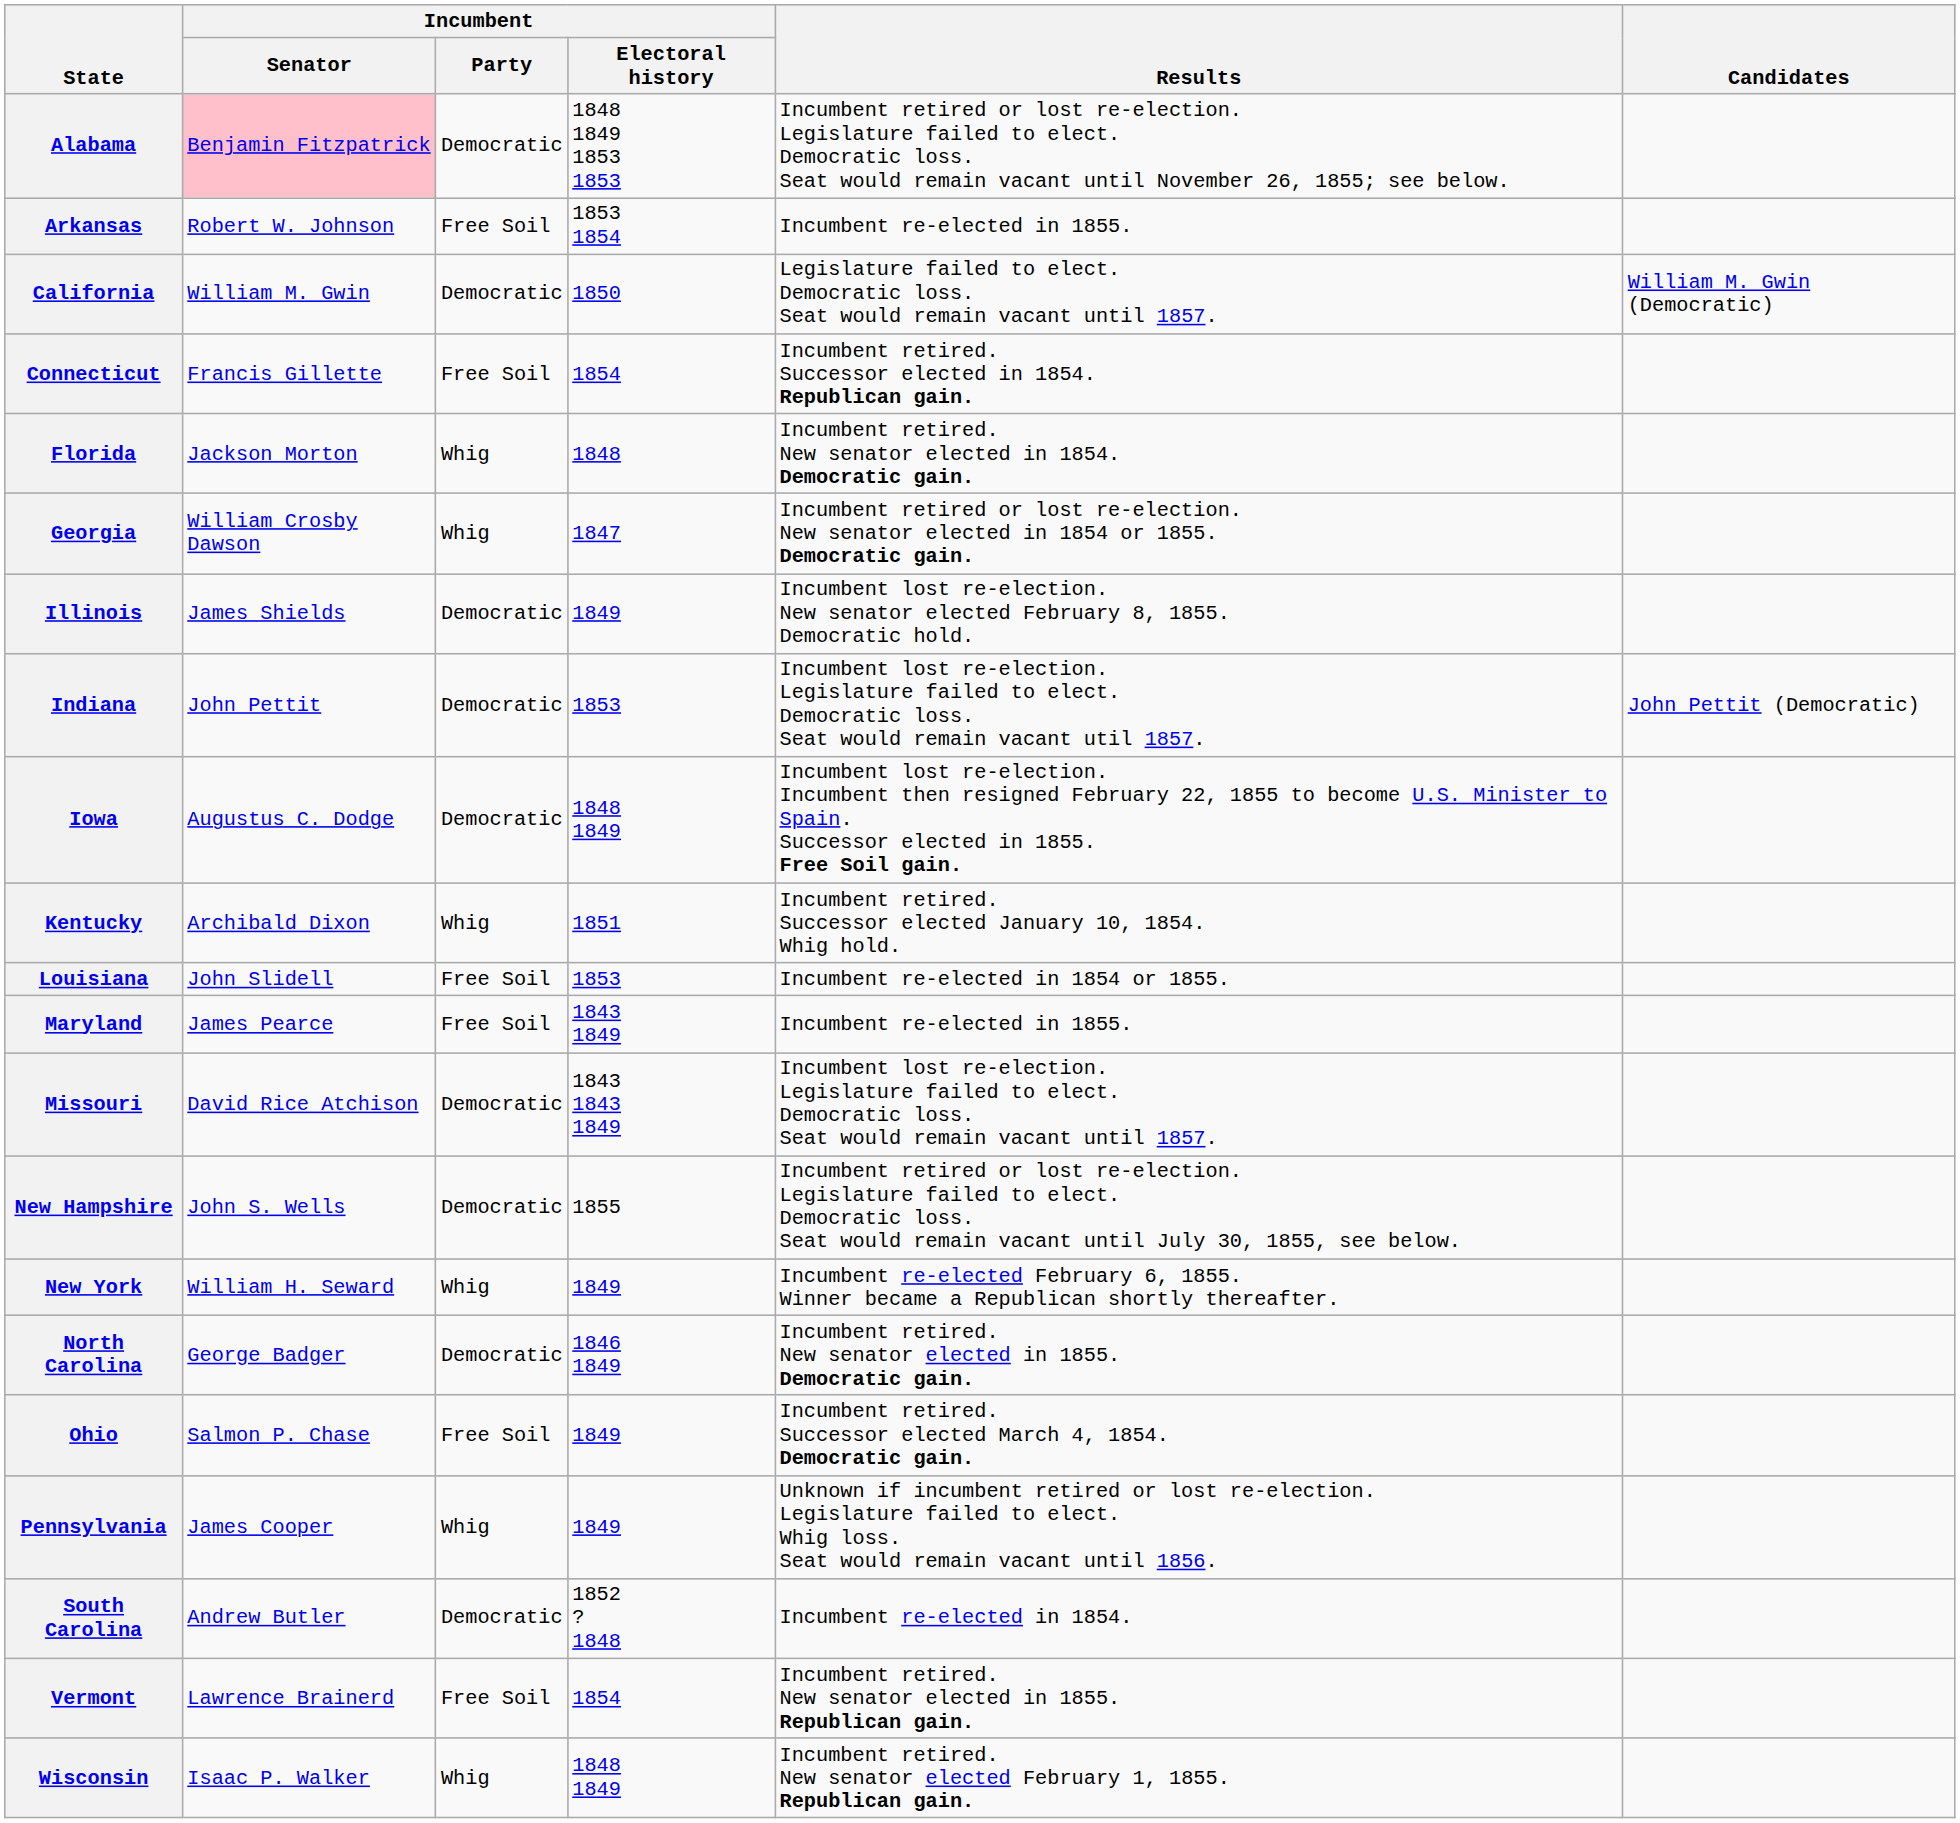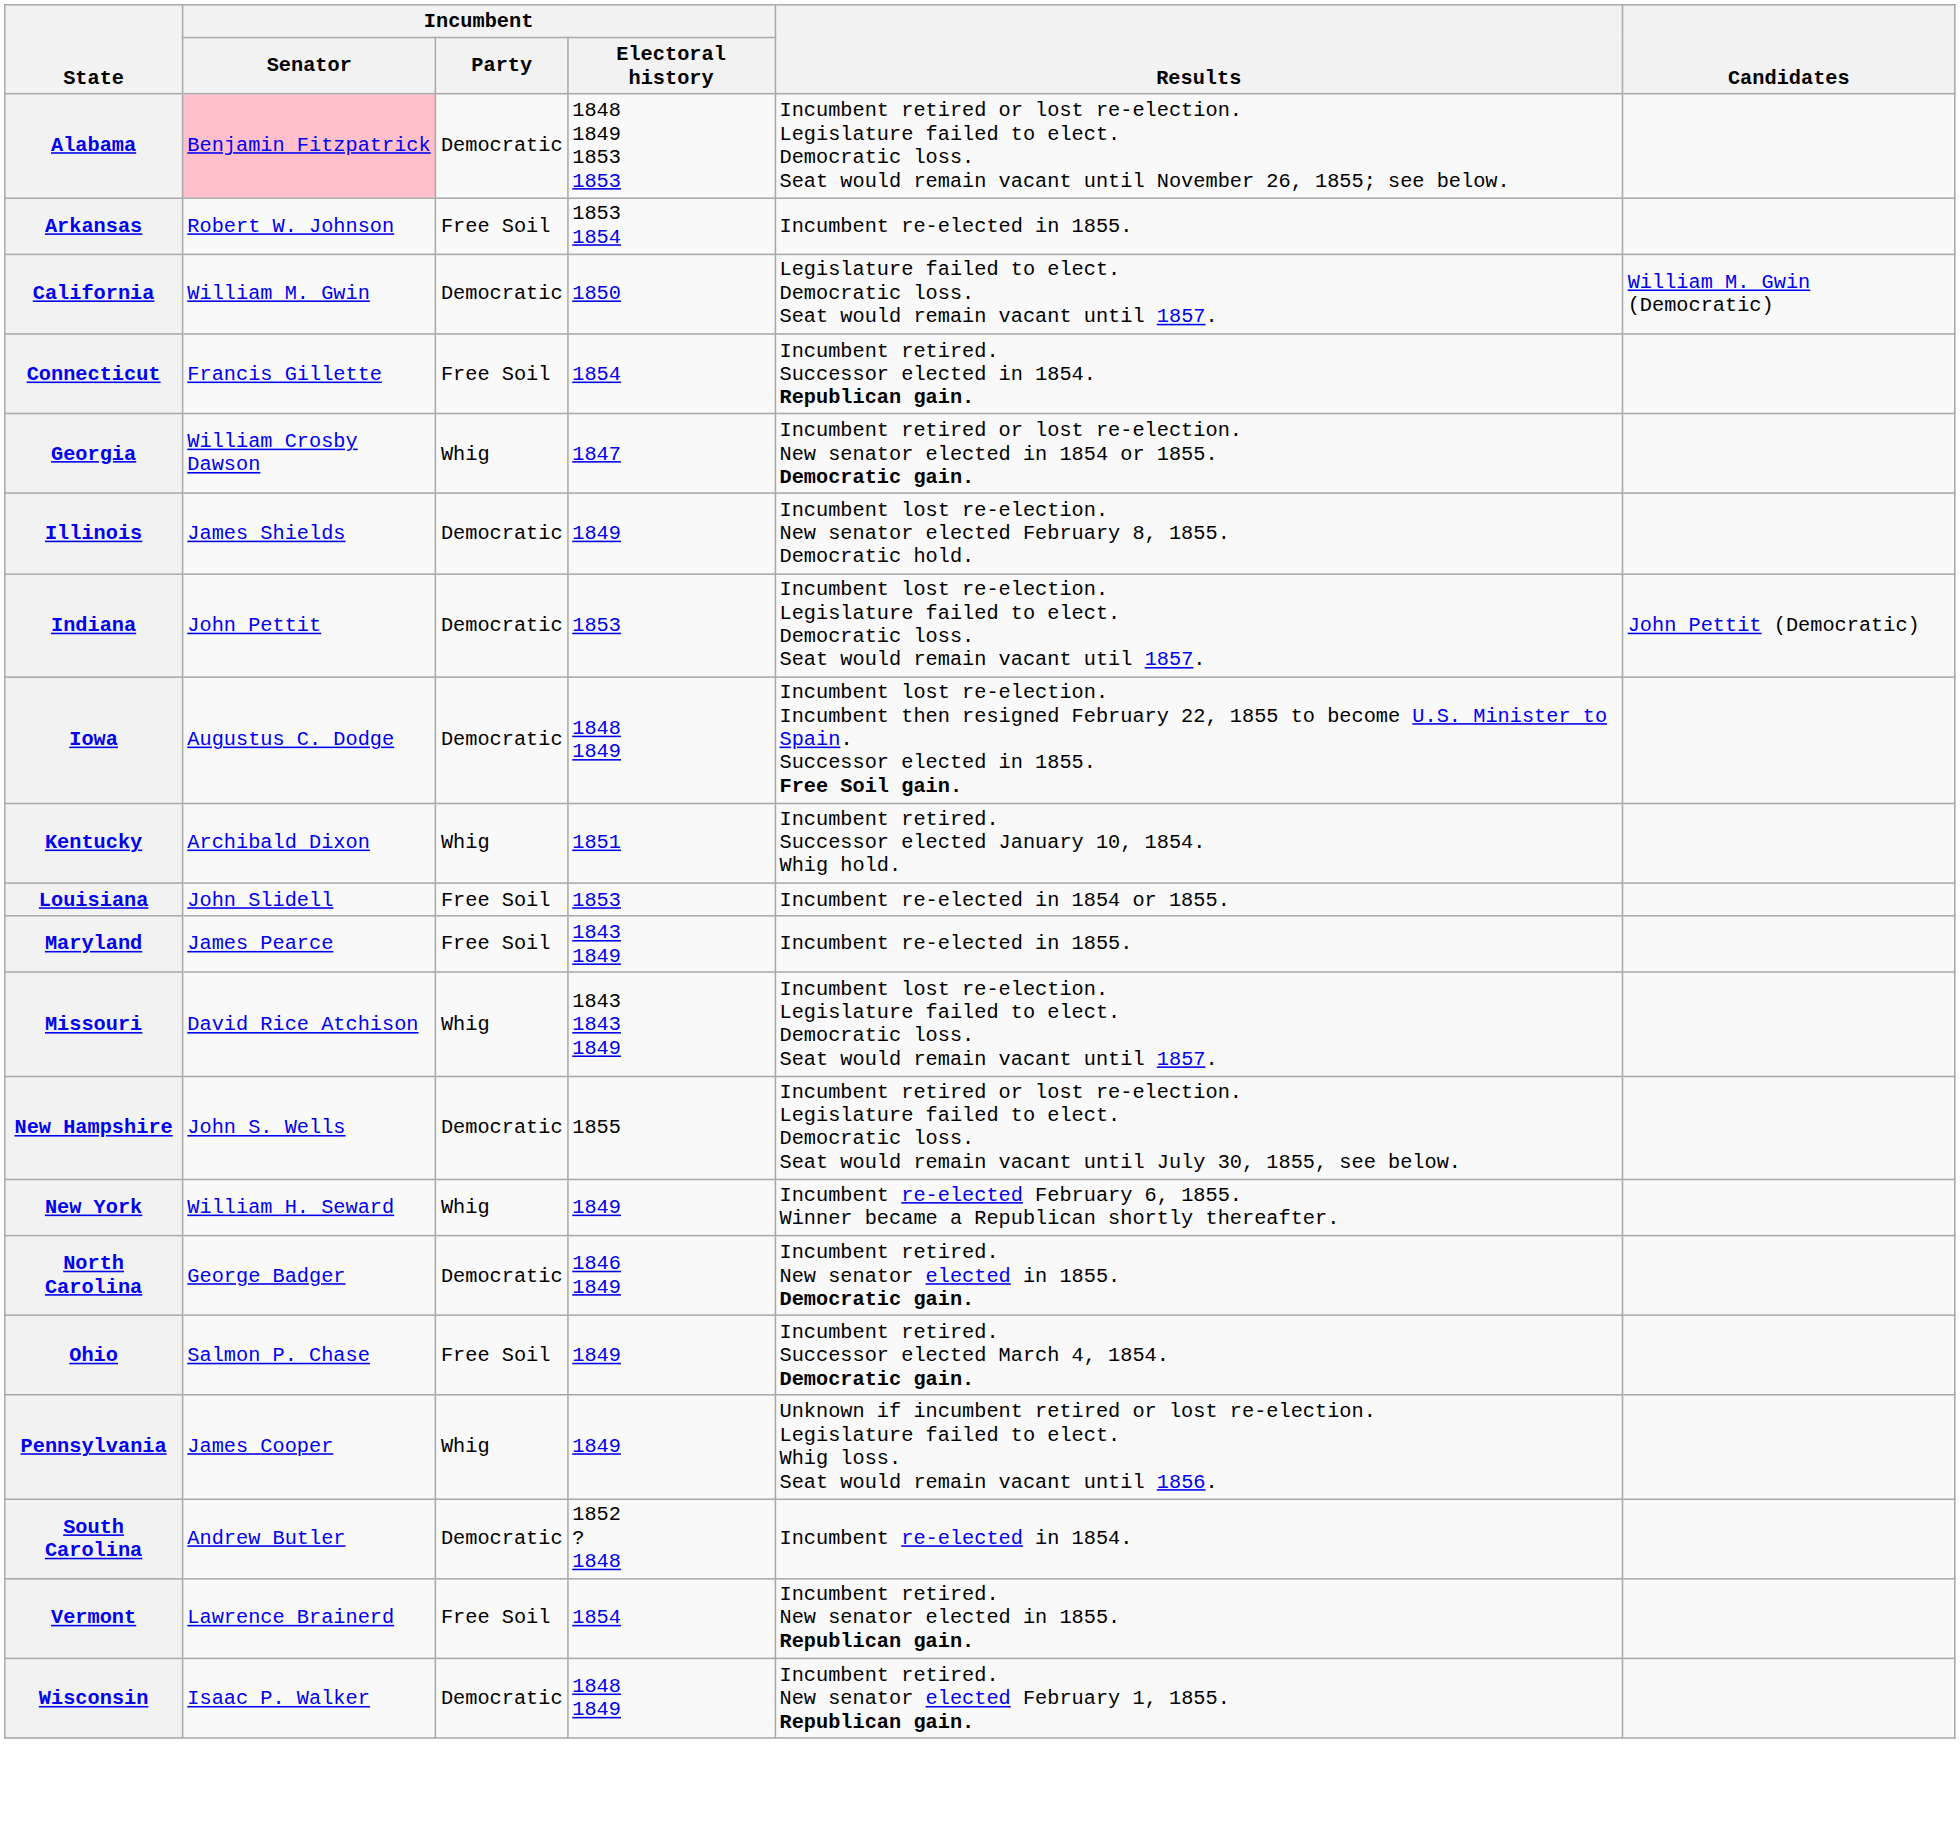 <table class=wikitable>
 <tr valign=bottom>
 <th rowspan=2>State</th>
 <th colspan=3>Incumbent</th>
 <th rowspan=2>Results</th>
 <th rowspan=2>Candidates</th>
 </tr>
 <tr>
 <th>Senator</th>
 <th>Party</th>
 <th>Electoral history</th>
 </tr>
 <tr>
 <th><a href='#'>Alabama</a></th>
 <td style="background: pink;"><a href='#'>Benjamin Fitzpatrick</a></td>
 <td>Democratic</td>
 <td>1848 <br>1849 <br>1853 <br><a href='#'>1853 </a></td>
 <td>Incumbent retired or lost re-election.<br>Legislature failed to elect.<br>Democratic loss.<br>Seat would remain vacant until November 26, 1855; see below.</td>
 <td></td>
 </tr>
 <tr>
 <th><a href='#'>Arkansas</a></th>
 <td><a href='#'>Robert W. Johnson</a></td>
 <td>Free Soil</td>
 <td>1853 <br><a href='#'>1854 </a></td>
 <td>Incumbent re-elected in 1855.</td>
 <td nowrap></td>
 </tr>
 <tr>
 <th><a href='#'>California</a></th>
 <td><a href='#'>William M. Gwin</a></td>
 <td>Democratic</td>
 <td><a href='#'>1850</a></td>
 <td>Legislature failed to elect.<br>Democratic loss.<br>Seat would remain vacant until <a href='#'>1857</a>.</td>
 <td><a href='#'>William M. Gwin</a> (Democratic)</td>
 </tr>
 <tr>
 <th><a href='#'>Connecticut</a></th>
 <td><a href='#'>Francis Gillette</a></td>
 <td>Free Soil</td>
 <td><a href='#'>1854 </a></td>
 <td>Incumbent retired.<br>Successor elected in 1854.<br><strong>Republican gain.</strong></td>
-<td nowrap></td>
-</tr>
-<tr>
-<th><a href='#'>Florida</a></th>
-<td><a href='#'>Jackson Morton</a></td>
-<td>Whig</td>
-<td><a href='#'>1848</a></td>
-<td>Incumbent retired.<br>New senator elected in 1854.<br><strong>Democratic gain.</strong></td>
 <td nowrap></td>
 </tr>
 <tr>
 <th><a href='#'>Georgia</a></th>
 <td><a href='#'>William Crosby Dawson</a></td>
 <td>Whig</td>
 <td><a href='#'>1847</a></td>
 <td>Incumbent retired or lost re-election.<br>New senator elected in 1854 or 1855.<br><strong>Democratic gain.</strong></td>
 <td nowrap></td>
 </tr>
 <tr>
 <th><a href='#'>Illinois</a></th>
 <td><a href='#'>James Shields</a></td>
 <td>Democratic</td>
 <td><a href='#'>1849</a></td>
 <td>Incumbent lost re-election.<br>New senator elected February 8, 1855.<br>Democratic hold.</td>
 <td nowrap></td>
 </tr>
 <tr>
 <th><a href='#'>Indiana</a></th>
 <td><a href='#'>John Pettit</a></td>
 <td>Democratic</td>
 <td><a href='#'>1853 </a></td>
 <td>Incumbent lost re-election.<br>Legislature failed to elect.<br>Democratic loss.<br>Seat would remain vacant util <a href='#'>1857</a>.</td>
 <td><a href='#'>John Pettit</a> (Democratic)<br></td>
 </tr>
 <tr>
 <th><a href='#'>Iowa</a></th>
 <td><a href='#'>Augustus C. Dodge</a></td>
 <td>Democratic</td>
 <td><a href='#'>1848</a><br><a href='#'>1849</a></td>
 <td>Incumbent lost re-election.<br>Incumbent then resigned February 22, 1855 to become <a href='#'>U.S. Minister to Spain</a>.<br>Successor elected in 1855.<br><strong>Free Soil gain.</strong></td>
 <td nowrap></td>
 </tr>
 <tr>
 <th><a href='#'>Kentucky</a></th>
 <td><a href='#'>Archibald Dixon</a></td>
 <td>Whig</td>
 <td><a href='#'>1851 </a></td>
 <td>Incumbent retired.<br>Successor elected January 10, 1854.<br>Whig hold.</td>
 <td nowrap></td>
 </tr>
 <tr>
 <th><a href='#'>Louisiana</a></th>
 <td><a href='#'>John Slidell</a></td>
 <td>Free Soil</td>
 <td><a href='#'>1853 </a></td>
 <td>Incumbent re-elected in 1854 or 1855.</td>
 <td nowrap></td>
 </tr>
 <tr>
 <th><a href='#'>Maryland</a></th>
 <td><a href='#'>James Pearce</a></td>
 <td>Free Soil</td>
 <td><a href='#'>1843</a><br><a href='#'>1849</a></td>
 <td>Incumbent re-elected in 1855.</td>
 <td nowrap></td>
 </tr>
 <tr>
 <th><a href='#'>Missouri</a></th>
 <td><a href='#'>David Rice Atchison</a></td>
-<td>Democratic</td>
+<td>Whig</td>
 <td>1843 <br><a href='#'>1843 </a><br><a href='#'>1849</a></td>
 <td>Incumbent lost re-election.<br>Legislature failed to elect.<br>Democratic loss.<br>Seat would remain vacant until <a href='#'>1857</a>.</td>
 <td nowrap></td>
 </tr>
 <tr>
 <th><a href='#'>New Hampshire</a></th>
 <td><a href='#'>John S. Wells</a></td>
 <td>Democratic</td>
 <td>1855 </td>
 <td>Incumbent retired or lost re-election.<br>Legislature failed to elect.<br>Democratic loss.<br>Seat would remain vacant until July 30, 1855, see below.</td>
 <td></td>
 </tr>
 <tr>
 <th><a href='#'>New York</a></th>
 <td><a href='#'>William H. Seward</a></td>
 <td>Whig</td>
 <td><a href='#'>1849</a><br></td>
 <td>Incumbent <a href='#'>re-elected</a> February 6, 1855.<br>Winner became a Republican shortly thereafter.</td>
 <td nowrap></td>
 </tr>
 <tr>
 <th><a href='#'>North Carolina</a></th>
 <td><a href='#'>George Badger</a></td>
 <td>Democratic</td>
 <td><a href='#'>1846 </a><br><a href='#'>1849</a></td>
 <td>Incumbent retired.<br>New senator <a href='#'>elected</a> in 1855.<br><strong>Democratic gain.</strong></td>
 <td nowrap></td>
 </tr>
 <tr>
 <th><a href='#'>Ohio</a></th>
 <td><a href='#'>Salmon P. Chase</a></td>
 <td>Free Soil</td>
 <td><a href='#'>1849</a></td>
 <td>Incumbent retired.<br>Successor elected March 4, 1854.<br><strong>Democratic gain.</strong></td>
 <td nowrap></td>
 </tr>
 <tr>
 <th><a href='#'>Pennsylvania</a></th>
 <td><a href='#'>James Cooper</a></td>
 <td>Whig</td>
 <td><a href='#'>1849</a></td>
 <td>Unknown if incumbent retired or lost re-election.<br>Legislature failed to elect.<br>Whig loss.<br>Seat would remain vacant until <a href='#'>1856</a>.</td>
 <td nowrap></td>
 </tr>
 <tr>
 <th><a href='#'>South Carolina</a></th>
 <td><a href='#'>Andrew Butler</a></td>
 <td>Democratic</td>
 <td>1852 <br>? <br><a href='#'>1848</a></td>
 <td>Incumbent <a href='#'>re-elected</a> in 1854.</td>
 <td nowrap></td>
 </tr>
 <tr>
 <th><a href='#'>Vermont</a></th>
 <td><a href='#'>Lawrence Brainerd</a></td>
 <td>Free Soil</td>
 <td><a href='#'>1854</a></td>
 <td>Incumbent retired.<br>New senator elected in 1855.<br><strong>Republican gain.</strong></td>
 <td nowrap></td>
 </tr>
 <tr>
 <th><a href='#'>Wisconsin</a></th>
 <td><a href='#'>Isaac P. Walker</a></td>
-<td>Whig</td>
+<td>Democratic</td>
 <td><a href='#'>1848</a><br><a href='#'>1849</a></td>
 <td>Incumbent retired.<br>New senator <a href='#'>elected</a> February 1, 1855.<br><strong>Republican gain.</strong></td>
 <td nowrap></td>
 </tr>
 </table>
